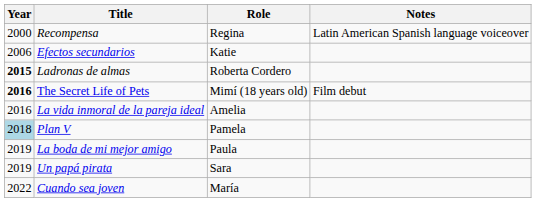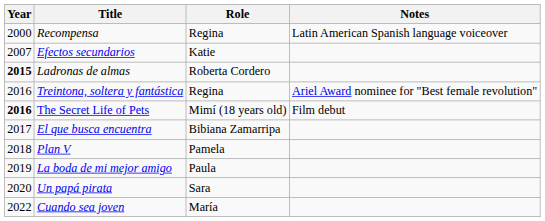 <table class="wikitable sortable">
 <tr>
 <th>Year</th>
 <th>Title</th>
 <th>Role</th>
 <th>Notes</th>
 </tr>
 <tr>
 <td>2000</td>
 <td><em>Recompensa</em></td>
 <td>Regina</td>
 <td>Latin American Spanish language voiceover</td>
 </tr>
 <tr>
-<td>2006</td>
+<td>2007</td>
 <td><em><a href='#'>Efectos secundarios</a></em></td>
 <td>Katie</td>
 <td></td>
 </tr>
 <tr>
 <td><strong>2015</strong></td>
 <td><em>Ladronas de almas</em></td>
 <td>Roberta Cordero</td>
 <td></td>
 </tr>
 <tr>
+<td>2016</td>
+<td><em><a href='#'>Treintona, soltera y fantástica</a></em></td>
+<td>Regina</td>
+<td><a href='#'>Ariel Award</a> nominee for "Best female revolution"</td>
+</tr>
+<tr>
 <td><strong>2016</strong></td>
 <td><a href='#'>The Secret Life of Pets</a></td>
 <td>Mimí (18 years old)</td>
 <td>Film debut</td>
 </tr>
 <tr>
-<td>2016</td>
-<td><em><a href='#'>La vida inmoral de la pareja ideal</a></em></td>
-<td>Amelia</td>
+<td>2017</td>
+<td><em><a href='#'>El que busca encuentra</a></em></td>
+<td>Bibiana Zamarripa</td>
 <td></td>
 </tr>
 <tr>
-<td style="background: lightblue;">2018</td>
+<td>2018</td>
 <td><em><a href='#'>Plan V</a></em></td>
 <td>Pamela</td>
 <td></td>
 </tr>
 <tr>
 <td>2019</td>
 <td><em><a href='#'>La boda de mi mejor amigo</a></em></td>
 <td>Paula</td>
 <td></td>
 </tr>
 <tr>
-<td>2019</td>
+<td>2020</td>
 <td><em><a href='#'>Un papá pirata</a></em></td>
 <td>Sara</td>
 <td></td>
 </tr>
 <tr>
 <td>2022</td>
 <td><em><a href='#'>Cuando sea joven</a></em></td>
 <td>María</td>
 <td></td>
 </tr>
 </table>
